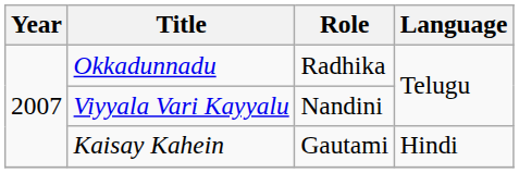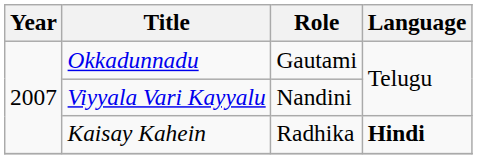 <table class="wikitable sortable">
 <tr>
 <th>Year</th>
 <th>Title</th>
 <th>Role</th>
 <th>Language</th>
 </tr>
 <tr>
 <td rowspan="3">2007</td>
 <td><em><a href='#'>Okkadunnadu</a></em></td>
-<td>Radhika</td>
+<td>Gautami</td>
 <td rowspan="2">Telugu</td>
 </tr>
 <tr>
 <td><em><a href='#'>Viyyala Vari Kayyalu</a></em></td>
 <td>Nandini</td>
 </tr>
 <tr>
 <td><em>Kaisay Kahein</em></td>
-<td>Gautami</td>
-<td>Hindi</td>
+<td>Radhika</td>
+<td><strong>Hindi</strong></td>
 </tr>
 <tr Phir Kabhi>
 </tr>
 </table>
